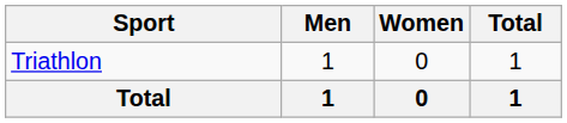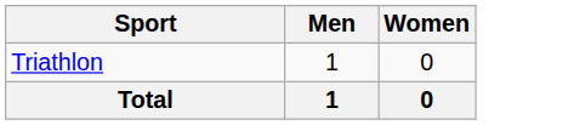 <table class="wikitable sortable" style="text-align:center;">
 <tr>
 <th width=180>Sport</th>
 <th width=55>Men</th>
 <th width=55>Women</th>
-<th width=55>Total</th>
 </tr>
 <tr>
 <td align=left><a href='#'>Triathlon</a></td>
 <td>1</td>
 <td>0</td>
-<td>1</td>
 </tr>
 <tr>
 <th>Total</th>
 <th>1</th>
 <th>0</th>
-<th>1</th>
 </tr>
 </table>
